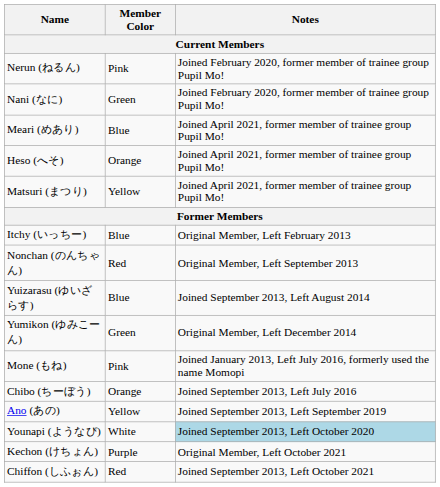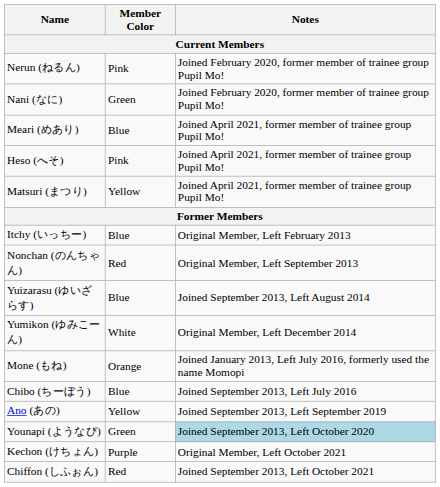 <table class="wikitable">
 <tr>
 <th>Name</th>
 <th>Member Color</th>
 <th>Notes</th>
 </tr>
 <tr>
 <th colspan="3">Current Members</th>
 </tr>
 <tr>
 <td align="left">Nerun (ねるん)</td>
 <td>Pink</td>
 <td>Joined February 2020, former member of trainee group Pupil Mo!</td>
 </tr>
 <tr>
 <td align="left">Nani (なに)</td>
 <td>Green</td>
 <td>Joined February 2020, former member of trainee group Pupil Mo!</td>
 </tr>
 <tr>
 <td align="left">Meari (めあり)</td>
 <td>Blue</td>
 <td>Joined April 2021, former member of trainee group Pupil Mo!</td>
 </tr>
 <tr>
 <td align="left">Heso (へそ)</td>
-<td>Orange</td>
+<td>Pink</td>
 <td>Joined April 2021, former member of trainee group Pupil Mo!</td>
 </tr>
 <tr>
 <td align="left">Matsuri (まつり)</td>
 <td>Yellow</td>
 <td>Joined April 2021, former member of trainee group Pupil Mo!</td>
 </tr>
 <tr>
 <th colspan="3">Former Members</th>
 </tr>
 <tr>
 <td align="left">Itchy (いっちー)</td>
 <td>Blue</td>
 <td>Original Member, Left February 2013</td>
 </tr>
 <tr>
 <td align="left">Nonchan (のんちゃん)</td>
 <td>Red</td>
 <td>Original Member, Left September 2013</td>
 </tr>
 <tr>
 <td align="left">Yuizarasu (ゆいざらす)</td>
 <td>Blue</td>
 <td>Joined September 2013, Left August 2014</td>
 </tr>
 <tr>
 <td align="left">Yumikon (ゆみこーん)</td>
-<td>Green</td>
+<td>White</td>
 <td>Original Member, Left December 2014</td>
 </tr>
 <tr>
 <td align="left">Mone (もね)</td>
-<td>Pink</td>
+<td>Orange</td>
 <td>Joined January 2013, Left July 2016, formerly used the name Momopi</td>
 </tr>
 <tr>
 <td align="left">Chibo (ちーぼう)</td>
-<td>Orange</td>
+<td>Blue</td>
 <td>Joined September 2013, Left July 2016</td>
 </tr>
 <tr>
 <td align="left"><a href='#'>Ano</a> (あの)</td>
 <td>Yellow</td>
 <td>Joined September 2013, Left September 2019</td>
 </tr>
 <tr>
 <td align="left">Younapi (ようなぴ)</td>
-<td>White</td>
+<td>Green</td>
 <td style="background: lightblue;">Joined September 2013, Left October 2020</td>
 </tr>
 <tr>
 <td>Kechon (けちょん)</td>
 <td>Purple</td>
 <td>Original Member, Left October 2021</td>
 </tr>
 <tr>
 <td>Chiffon (しふぉん)</td>
 <td>Red</td>
 <td>Joined September 2013, Left October 2021</td>
 </tr>
 </table>
